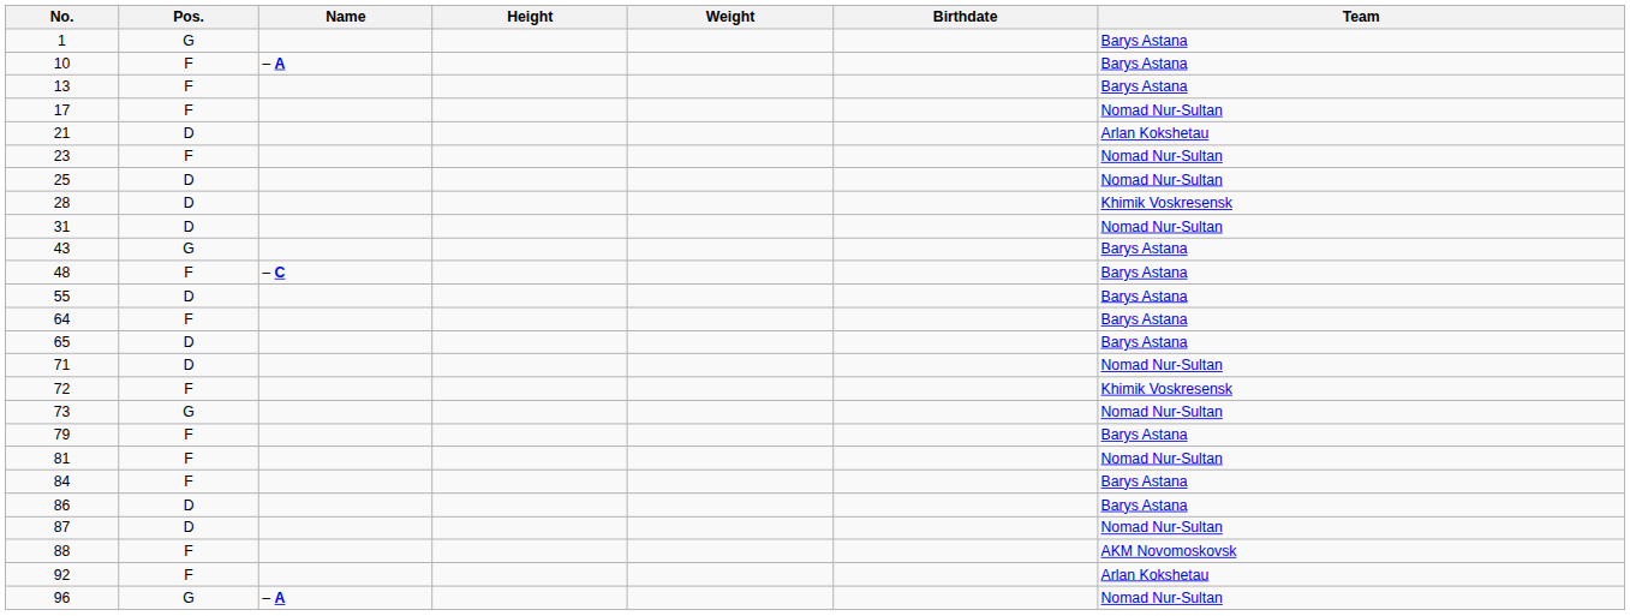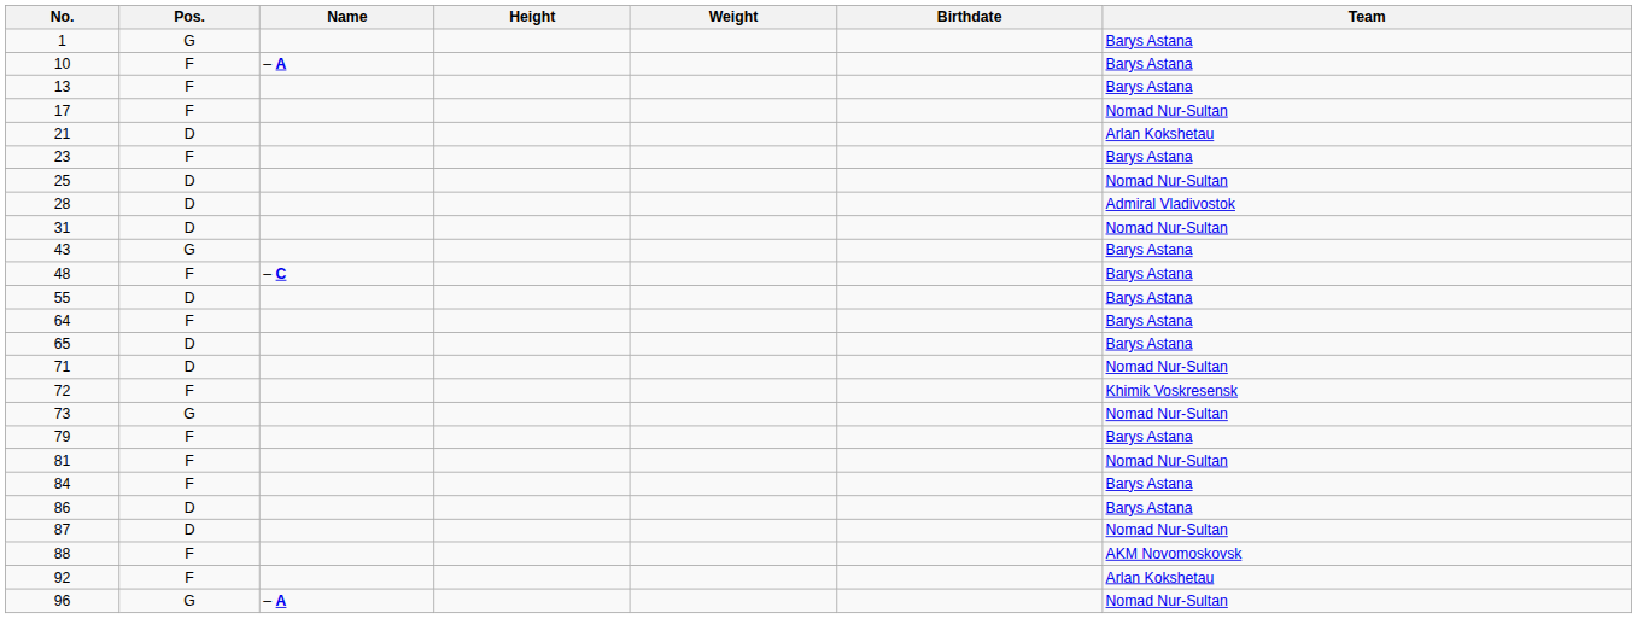 <table width="80%" class="wikitable sortable" style="font-size: 90%; text-align: center;">
 <tr>
 <th>No.</th>
 <th>Pos.</th>
 <th>Name</th>
 <th>Height</th>
 <th>Weight</th>
 <th>Birthdate</th>
 <th>Team</th>
 </tr>
 <tr>
 <td>1</td>
 <td>G</td>
 <td align=left></td>
 <td></td>
 <td></td>
 <td></td>
 <td style="text-align:left;"> <a href='#'>Barys Astana</a></td>
 </tr>
 <tr>
 <td>10</td>
 <td>F</td>
 <td align=left> – <strong><a href='#'>A</a></strong></td>
 <td></td>
 <td></td>
 <td></td>
 <td style="text-align:left;"> <a href='#'>Barys Astana</a></td>
 </tr>
 <tr>
 <td>13</td>
 <td>F</td>
 <td align=left></td>
 <td></td>
 <td></td>
 <td></td>
 <td style="text-align:left;"> <a href='#'>Barys Astana</a></td>
 </tr>
 <tr>
 <td>17</td>
 <td>F</td>
 <td align=left></td>
 <td></td>
 <td></td>
 <td></td>
 <td style="text-align:left;"> <a href='#'>Nomad Nur-Sultan</a></td>
 </tr>
 <tr>
 <td>21</td>
 <td>D</td>
 <td align=left></td>
 <td></td>
 <td></td>
 <td></td>
 <td style="text-align:left;"> <a href='#'>Arlan Kokshetau</a></td>
 </tr>
 <tr>
 <td>23</td>
 <td>F</td>
 <td align=left></td>
 <td></td>
 <td></td>
 <td></td>
-<td style="text-align:left;"> <a href='#'>Nomad Nur-Sultan</a></td>
+<td style="text-align:left;"> <a href='#'>Barys Astana</a></td>
 </tr>
 <tr>
 <td>25</td>
 <td>D</td>
 <td align=left></td>
 <td></td>
 <td></td>
 <td></td>
 <td style="text-align:left;"> <a href='#'>Nomad Nur-Sultan</a></td>
 </tr>
 <tr>
 <td>28</td>
 <td>D</td>
 <td align=left></td>
 <td></td>
 <td></td>
 <td></td>
-<td style="text-align:left;"> <a href='#'>Khimik Voskresensk</a></td>
+<td style="text-align:left;"> <a href='#'>Admiral Vladivostok</a></td>
 </tr>
 <tr>
 <td>31</td>
 <td>D</td>
 <td align=left></td>
 <td></td>
 <td></td>
 <td></td>
 <td style="text-align:left;"> <a href='#'>Nomad Nur-Sultan</a></td>
 </tr>
 <tr>
 <td>43</td>
 <td>G</td>
 <td align=left></td>
 <td></td>
 <td></td>
 <td></td>
 <td style="text-align:left;"> <a href='#'>Barys Astana</a></td>
 </tr>
 <tr>
 <td>48</td>
 <td>F</td>
 <td align=left> – <strong><a href='#'>C</a></strong></td>
 <td></td>
 <td></td>
 <td></td>
 <td style="text-align:left;"> <a href='#'>Barys Astana</a></td>
 </tr>
 <tr>
 <td>55</td>
 <td>D</td>
 <td align=left></td>
 <td></td>
 <td></td>
 <td></td>
 <td style="text-align:left;"> <a href='#'>Barys Astana</a></td>
 </tr>
 <tr>
 <td>64</td>
 <td>F</td>
 <td align=left></td>
 <td></td>
 <td></td>
 <td></td>
 <td style="text-align:left;"> <a href='#'>Barys Astana</a></td>
 </tr>
 <tr>
 <td>65</td>
 <td>D</td>
 <td align=left></td>
 <td></td>
 <td></td>
 <td></td>
 <td style="text-align:left;"> <a href='#'>Barys Astana</a></td>
 </tr>
 <tr>
 <td>71</td>
 <td>D</td>
 <td align=left></td>
 <td></td>
 <td></td>
 <td></td>
 <td style="text-align:left;"> <a href='#'>Nomad Nur-Sultan</a></td>
 </tr>
 <tr>
 <td>72</td>
 <td>F</td>
 <td align=left></td>
 <td></td>
 <td></td>
 <td></td>
 <td style="text-align:left;"> <a href='#'>Khimik Voskresensk</a></td>
 </tr>
 <tr>
 <td>73</td>
 <td>G</td>
 <td align=left></td>
 <td></td>
 <td></td>
 <td></td>
 <td style="text-align:left;"> <a href='#'>Nomad Nur-Sultan</a></td>
 </tr>
 <tr>
 <td>79</td>
 <td>F</td>
 <td align=left></td>
 <td></td>
 <td></td>
 <td></td>
 <td style="text-align:left;"> <a href='#'>Barys Astana</a></td>
 </tr>
 <tr>
 <td>81</td>
 <td>F</td>
 <td align=left></td>
 <td></td>
 <td></td>
 <td></td>
 <td style="text-align:left;"> <a href='#'>Nomad Nur-Sultan</a></td>
 </tr>
 <tr>
 <td>84</td>
 <td>F</td>
 <td align=left></td>
 <td></td>
 <td></td>
 <td></td>
 <td style="text-align:left;"> <a href='#'>Barys Astana</a></td>
 </tr>
 <tr>
 <td>86</td>
 <td>D</td>
 <td align=left></td>
 <td></td>
 <td></td>
 <td></td>
 <td style="text-align:left;"> <a href='#'>Barys Astana</a></td>
 </tr>
 <tr>
 <td>87</td>
 <td>D</td>
 <td align=left></td>
 <td></td>
 <td></td>
 <td></td>
 <td style="text-align:left;"> <a href='#'>Nomad Nur-Sultan</a></td>
 </tr>
 <tr>
 <td>88</td>
 <td>F</td>
 <td align=left></td>
 <td></td>
 <td></td>
 <td></td>
 <td style="text-align:left;"> <a href='#'>AKM Novomoskovsk</a></td>
 </tr>
 <tr>
 <td>92</td>
 <td>F</td>
 <td align=left></td>
 <td></td>
 <td></td>
 <td></td>
 <td style="text-align:left;"> <a href='#'>Arlan Kokshetau</a></td>
 </tr>
 <tr>
 <td>96</td>
 <td>G</td>
 <td align=left> – <strong><a href='#'>A</a></strong></td>
 <td></td>
 <td></td>
 <td></td>
 <td style="text-align:left;"> <a href='#'>Nomad Nur-Sultan</a></td>
 </tr>
 </table>
